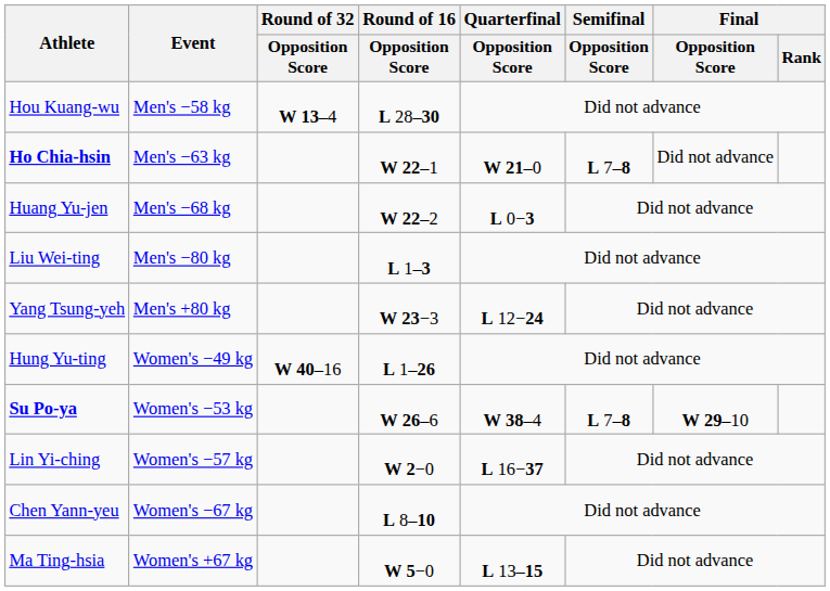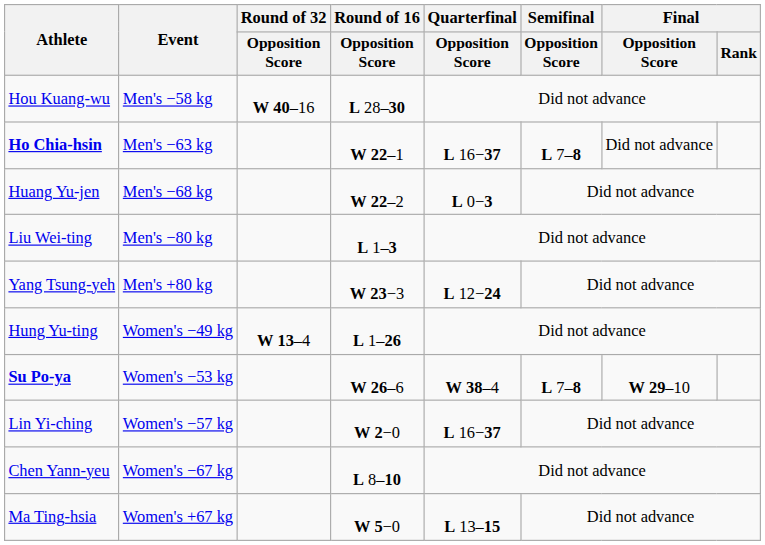 <table class=wikitable style=font-size:90%;text-align:center>
 <tr>
 <th rowspan=2>Athlete</th>
 <th rowspan=2>Event</th>
 <th>Round of 32</th>
 <th>Round of 16</th>
 <th>Quarterfinal</th>
 <th>Semifinal</th>
 <th colspan=2>Final</th>
 </tr>
 <tr style=font-size:95%>
 <th>Opposition<br>Score</th>
 <th>Opposition<br>Score</th>
 <th>Opposition<br>Score</th>
 <th>Opposition<br>Score</th>
 <th>Opposition<br>Score</th>
 <th>Rank</th>
 </tr>
 <tr>
 <td align=left><a href='#'>Hou Kuang-wu</a></td>
 <td align=left><a href='#'>Men's −58 kg</a></td>
-<td><br><strong>W</strong> <strong>13</strong>–4</td>
+<td><br><strong>W</strong> <strong>40</strong>–16</td>
 <td><br><strong>L</strong> 28–<strong>30</strong></td>
 <td colspan="4">Did not advance</td>
 </tr>
 <tr>
 <td align=left><strong><a href='#'>Ho Chia-hsin</a></strong></td>
 <td align=left><a href='#'>Men's −63 kg</a></td>
 <td></td>
 <td><br><strong>W</strong> <strong>22</strong>–1</td>
-<td><br><strong>W</strong> <strong>21</strong>–0</td>
+<td><br><strong>L</strong> 16−<strong>37</strong></td>
 <td><br><strong>L</strong> 7–<strong>8</strong></td>
 <td>Did not advance</td>
 <td></td>
 </tr>
 <tr>
 <td align=left><a href='#'>Huang Yu-jen</a></td>
 <td align=left><a href='#'>Men's −68 kg</a></td>
 <td></td>
 <td><br><strong>W</strong> <strong>22</strong>–2</td>
 <td><br><strong>L</strong> 0−<strong>3</strong></td>
 <td colspan="3">Did not advance</td>
 </tr>
 <tr>
 <td align=left><a href='#'>Liu Wei-ting</a></td>
 <td align=left><a href='#'>Men's −80 kg</a></td>
 <td></td>
 <td><br><strong>L</strong> 1–<strong>3</strong></td>
 <td colspan="4">Did not advance</td>
 </tr>
 <tr>
 <td align=left><a href='#'>Yang Tsung-yeh</a></td>
 <td align=left><a href='#'>Men's +80 kg</a></td>
 <td></td>
 <td><br><strong>W</strong> <strong>23</strong>−3</td>
 <td><br><strong>L</strong> 12−<strong>24</strong></td>
 <td colspan="3">Did not advance</td>
 </tr>
 <tr>
 <td align=left><a href='#'>Hung Yu-ting</a></td>
 <td align=left><a href='#'>Women's −49 kg</a></td>
-<td><br><strong>W</strong> <strong>40</strong>–16</td>
+<td><br><strong>W</strong> <strong>13</strong>–4</td>
 <td><br><strong>L</strong> 1–<strong>26</strong></td>
 <td colspan="4">Did not advance</td>
 </tr>
 <tr>
 <td align=left><strong><a href='#'>Su Po-ya</a></strong></td>
 <td align=left><a href='#'>Women's −53 kg</a></td>
 <td></td>
 <td><br><strong>W</strong> <strong>26</strong>–6</td>
 <td><br><strong>W</strong> <strong>38</strong>–4</td>
 <td><br><strong>L</strong> 7–<strong>8</strong></td>
 <td><br><strong>W</strong> <strong>29</strong>–10</td>
 <td></td>
 </tr>
 <tr>
 <td align=left><a href='#'>Lin Yi-ching</a></td>
 <td align=left><a href='#'>Women's −57 kg</a></td>
 <td></td>
 <td><br><strong>W</strong> <strong>2</strong>−0</td>
 <td><br><strong>L</strong> 16−<strong>37</strong></td>
 <td colspan="3">Did not advance</td>
 </tr>
 <tr>
 <td align=left><a href='#'>Chen Yann-yeu</a></td>
 <td align=left><a href='#'>Women's −67 kg</a></td>
 <td></td>
 <td><br><strong>L</strong> 8–<strong>10</strong></td>
 <td colspan="4">Did not advance</td>
 </tr>
 <tr>
 <td align=left><a href='#'>Ma Ting-hsia</a></td>
 <td align=left><a href='#'>Women's +67 kg</a></td>
 <td></td>
 <td><br><strong>W</strong> <strong>5</strong>−0</td>
 <td><br><strong>L</strong> 13–<strong>15</strong></td>
 <td colspan="3">Did not advance</td>
 </tr>
 </table>
